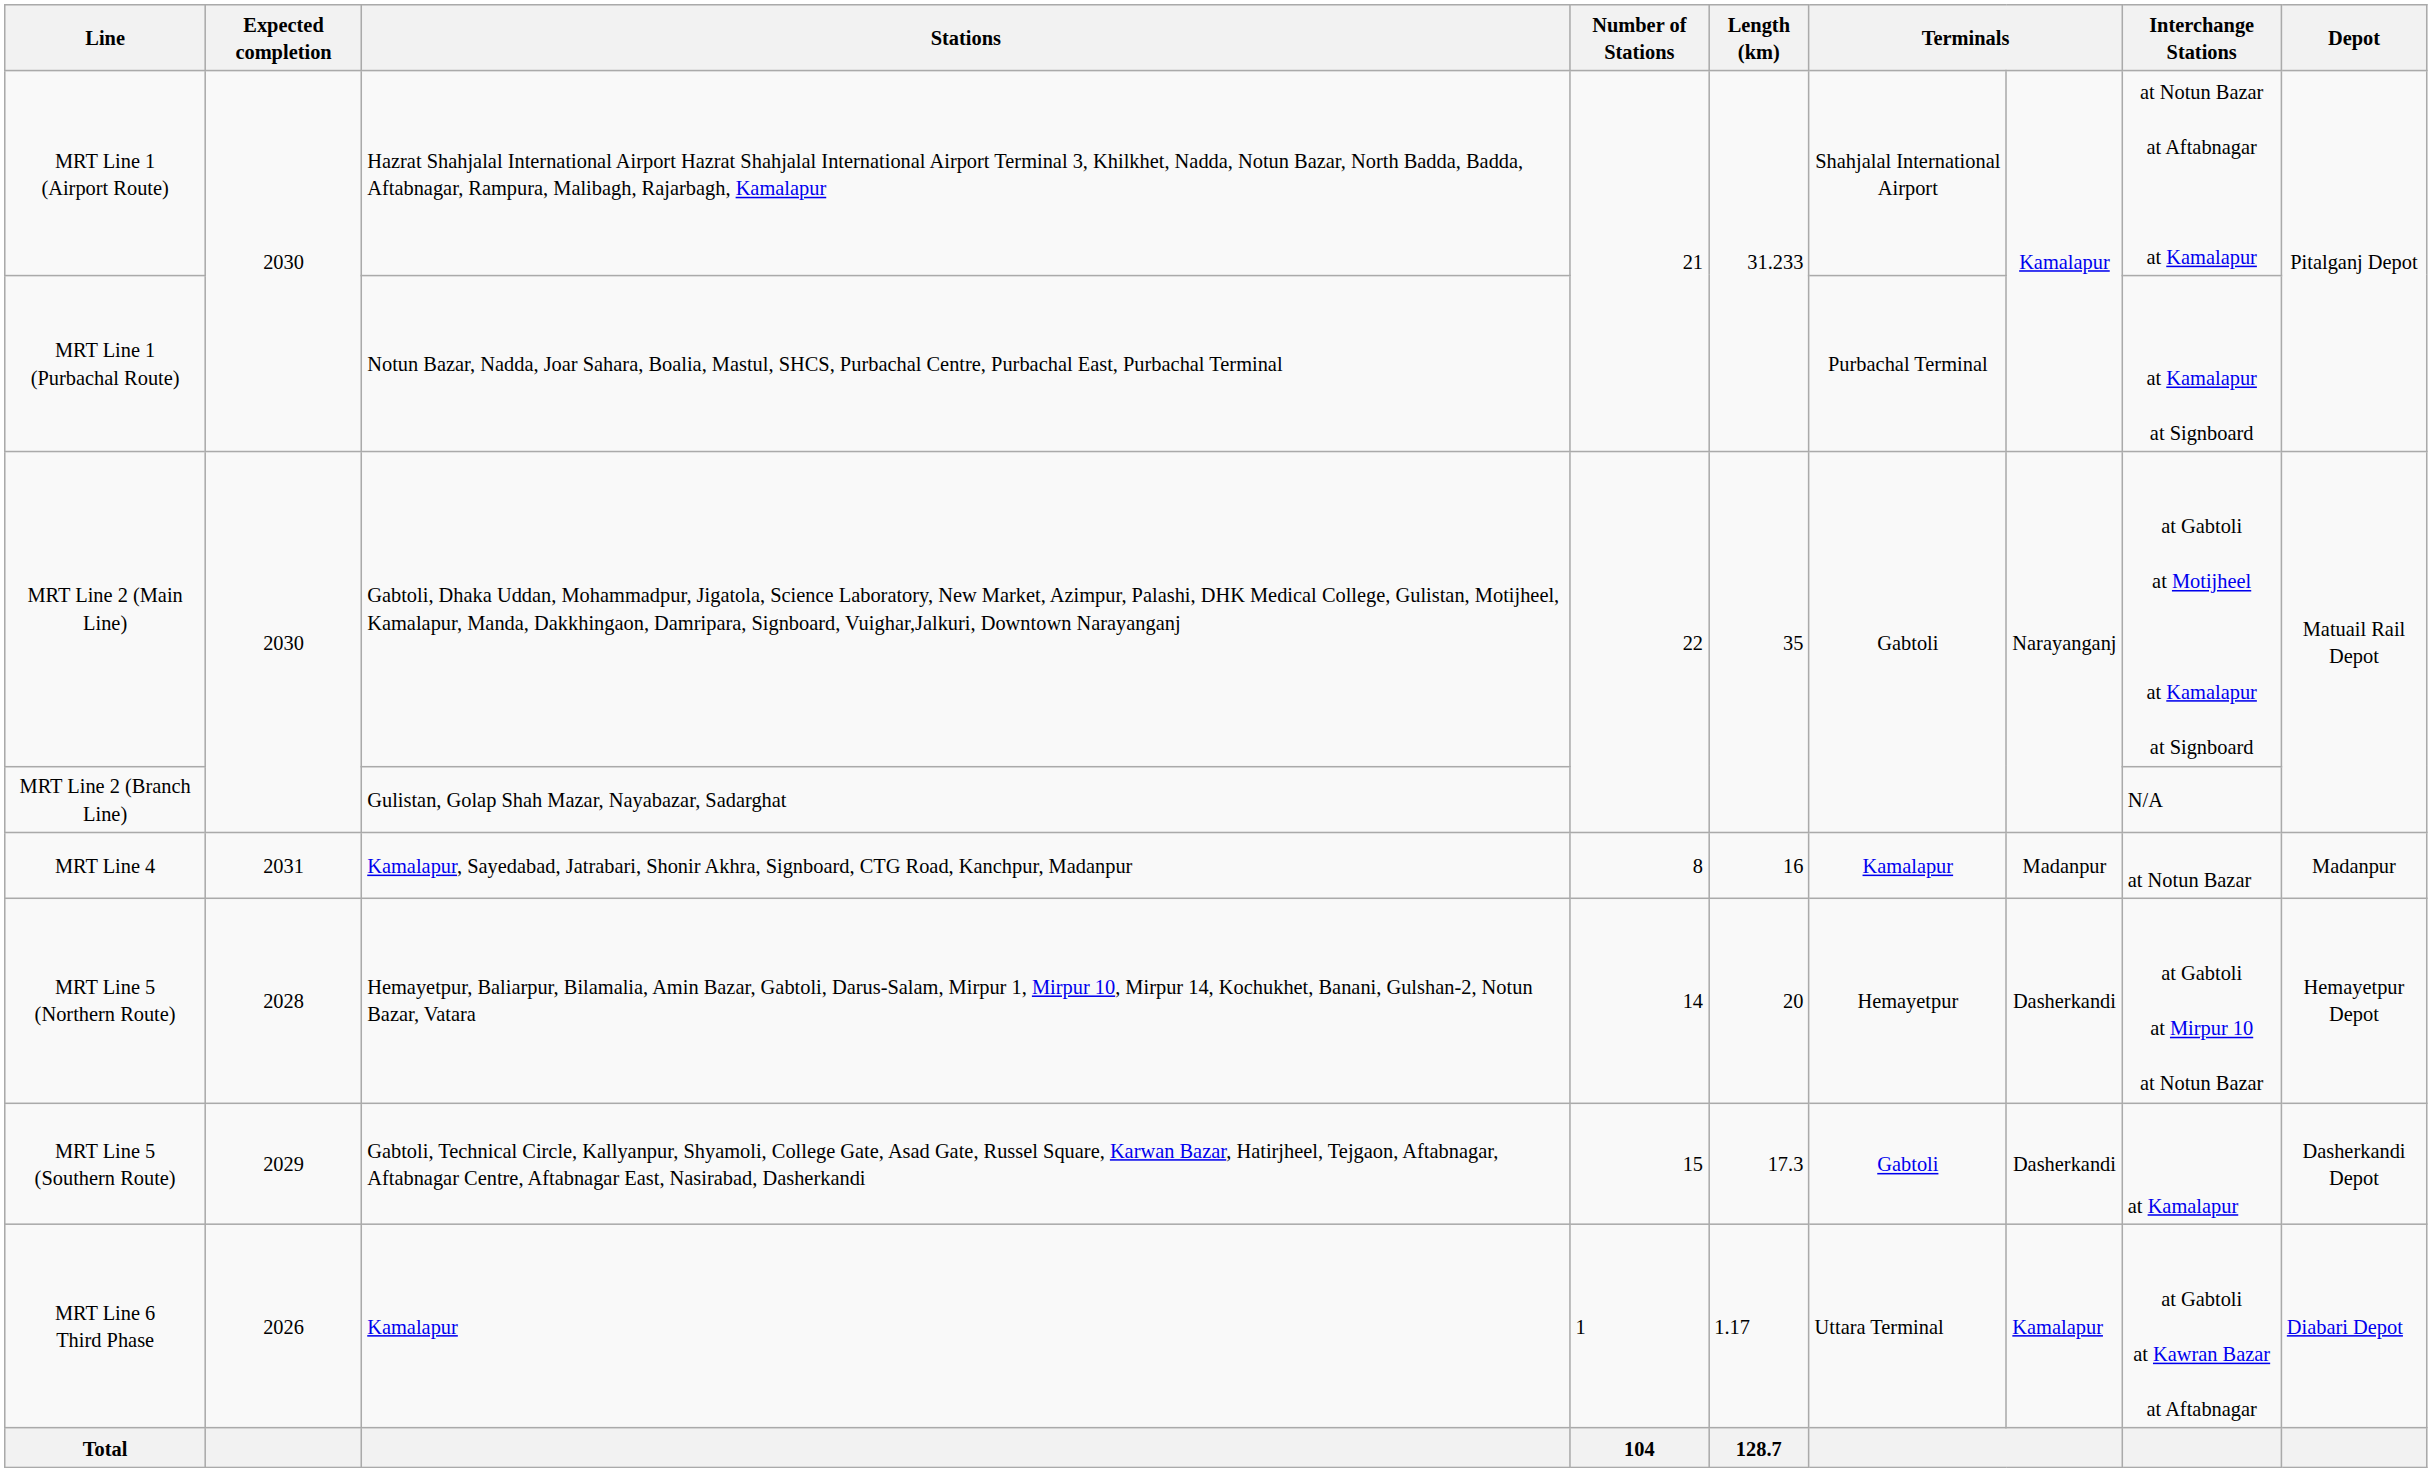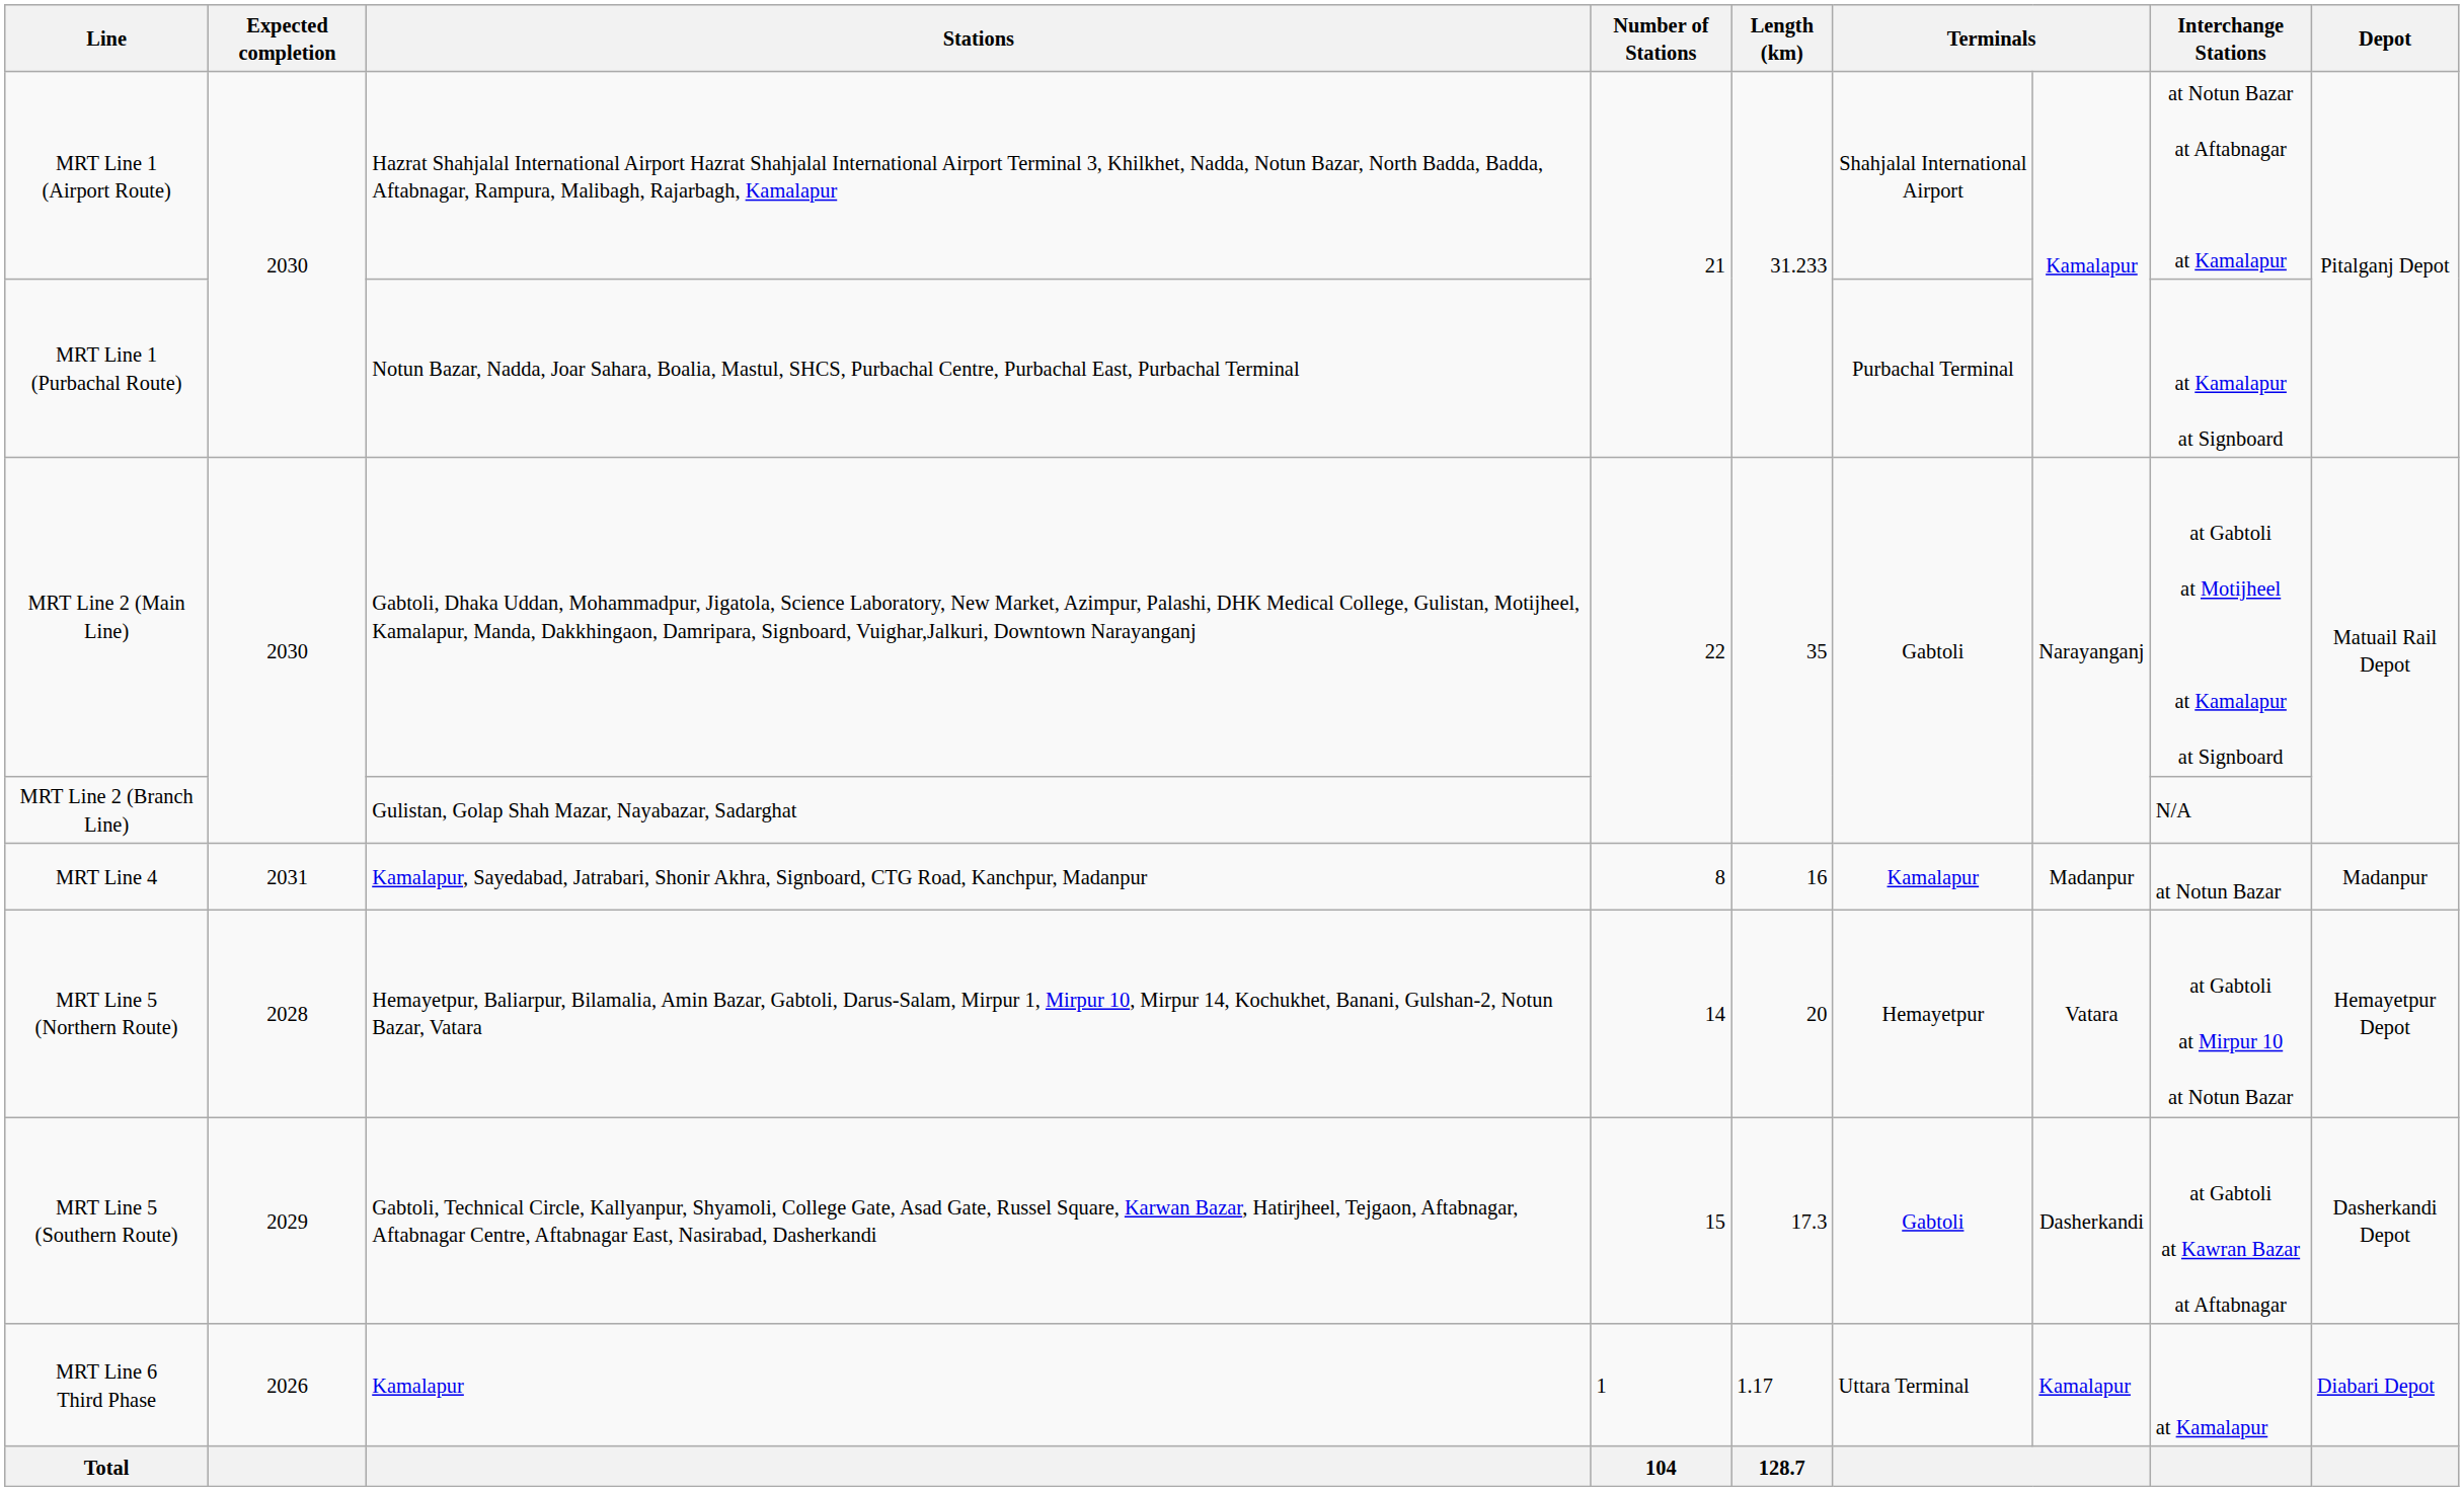 <table class="wikitable" style="margin:auto;">
 <tr>
 <th><small>Line</small></th>
 <th><small>Expected completion</small></th>
 <th><small>Stations</small></th>
 <th><small>Number of Stations</small></th>
 <th><small>Length (km)</small></th>
 <th colspan="2"><small>Terminals</small></th>
 <th><small>Interchange Stations</small></th>
 <th><small>Depot</small></th>
 </tr>
 <tr>
 <td style="text-align: center;"><small>MRT Line 1<br>(Airport Route)</small></td>
 <td rowspan="2" style="text-align: center;"><small>2030</small></td>
 <td style="text-align: left;"><small>Hazrat Shahjalal International Airport Hazrat Shahjalal International Airport Terminal 3, Khilkhet, Nadda, Notun Bazar, North Badda, Badda, Aftabnagar, Rampura, Malibagh, Rajarbagh, <a href='#'>Kamalapur</a></small></td>
 <td rowspan="2" style="text-align: right;"><small>21<br></small></td>
 <td rowspan="2" style="text-align: right;"><small>31.233<br></small></td>
 <td style="text-align: center;"><small>Shahjalal International Airport</small></td>
 <td rowspan="2" style="text-align: center;"><small><a href='#'>Kamalapur</a></small></td>
 <td style="text-align: center;"><small> at Notun Bazar</small><br><small></small><br><small>at Aftabnagar</small><br><small></small><br><small></small><br><small></small><br><small>at <a href='#'>Kamalapur</a></small></td>
 <td rowspan="2" style="text-align: center;"><small>Pitalganj Depot</small></td>
 </tr>
 <tr>
 <td style="text-align: center;"><small>MRT Line 1<br>(Purbachal Route)</small></td>
 <td style="text-align: left;"><small>Notun Bazar, Nadda,   Joar Sahara, Boalia, Mastul,  SHCS, Purbachal Centre, Purbachal East,  Purbachal Terminal</small></td>
 <td style="text-align: center;"><small>Purbachal Terminal</small></td>
 <td style="text-align: center;"><small></small><br><small></small><br><small></small><br><small>at <a href='#'>Kamalapur</a></small><br><small></small><br><small>at Signboard</small></td>
 </tr>
 <tr>
 <td style="text-align: center;"><small>MRT Line 2 (Main Line)</small></td>
 <td rowspan="2" style="text-align: center;"><small>2030</small></td>
 <td style="text-align: left;"><small>Gabtoli, Dhaka Uddan, Mohammadpur, Jigatola, Science Laboratory, New Market, Azimpur, Palashi, DHK Medical College, Gulistan, Motijheel, Kamalapur, Manda, Dakkhingaon, Damripara, Signboard, Vuighar,Jalkuri, Downtown Narayanganj</small></td>
 <td rowspan="2" style="text-align: right;"><small>22</small></td>
 <td rowspan="2" style="text-align: right;"><small>35</small></td>
 <td rowspan="2" style="text-align: center;"><small>Gabtoli</small></td>
 <td rowspan="2" style="text-align: center;"><small>Narayanganj</small></td>
 <td style="text-align: center;"><small></small><br><small></small><br><small>at Gabtoli</small><br><small></small><br><small>at <a href='#'>Motijheel</a></small><br><small></small><br><small></small><br><small></small><br><small>at <a href='#'>Kamalapur</a></small><br><small></small><br><small>at Signboard</small></td>
 <td rowspan="2" style="text-align: center;"><small>Matuail Rail Depot</small></td>
 </tr>
 <tr>
 <td style="text-align: center;"><small>MRT Line 2 (Branch Line)</small></td>
 <td><small>Gulistan, Golap Shah Mazar, Nayabazar, Sadarghat</small></td>
 <td><small>N/A</small></td>
 </tr>
 <tr>
 <td style="text-align: center;"><small>MRT Line 4</small></td>
 <td style="text-align: center;"><small>2031</small></td>
 <td style="text-align: left;"><small><a href='#'>Kamalapur</a>, Sayedabad, Jatrabari, Shonir Akhra, Signboard, CTG Road, Kanchpur, Madanpur</small></td>
 <td style="text-align: right;"><small>8</small></td>
 <td style="text-align: right;"><small>16</small></td>
 <td style="text-align: center;"><small><a href='#'>Kamalapur</a></small></td>
 <td style="text-align: center;"><small>Madanpur</small></td>
 <td><small></small><br><small>at Notun Bazar</small></td>
 <td style="text-align: center;"><small>Madanpur</small></td>
 </tr>
 <tr>
 <td style="text-align: center;"><small>MRT Line 5<br>(Northern Route)</small></td>
 <td style="text-align: center;"><small>2028</small></td>
 <td style="text-align: left;"><small>Hemayetpur, Baliarpur, Bilamalia, Amin Bazar, Gabtoli, Darus-Salam, Mirpur 1, <a href='#'>Mirpur 10</a>, Mirpur 14, Kochukhet, Banani, Gulshan-2, Notun Bazar, Vatara</small></td>
 <td style="text-align: right;"><small>14</small></td>
 <td style="text-align: right;"><small>20</small></td>
 <td style="text-align: center;"><small>Hemayetpur</small></td>
-<td style="text-align: center;"><small>Dasherkandi</small></td>
+<td style="text-align: center;"><small>Vatara</small></td>
 <td style="text-align: center;"><small></small><br><small></small><br><small>at Gabtoli</small><br><small></small><br><small>at <a href='#'>Mirpur 10</a></small><br><small></small><br><small>at Notun Bazar</small></td>
 <td style="text-align: center;"><small>Hemayetpur Depot</small></td>
 </tr>
 <tr>
 <td style="text-align: center;"><small>MRT Line 5<br>(Southern Route)</small></td>
 <td style="text-align: center;"><small>2029</small></td>
 <td style="text-align: left;"><small>Gabtoli, Technical Circle, Kallyanpur, Shyamoli, College Gate, Asad Gate, Russel Square, <a href='#'>Karwan Bazar</a>, Hatirjheel, Tejgaon, Aftabnagar, Aftabnagar Centre, Aftabnagar East, Nasirabad, Dasherkandi</small></td>
 <td style="text-align: right;"><small>15</small></td>
 <td style="text-align: right;"><small>17.3</small></td>
 <td style="text-align: center;"><a href='#'><small>Gabtoli</small></a></td>
 <td style="text-align: center;"><small>Dasherkandi</small></td>
-<td><small></small><br><small></small><br><small></small><br><small>at <a href='#'>Kamalapur</a></small></td>
+<td style="text-align: center;"><small></small><br><small></small><br><small>at Gabtoli</small><br><small></small><br><small>at <a href='#'>Kawran Bazar</a></small><br><small></small><br><small>at Aftabnagar</small></td>
 <td style="text-align: center;"><small>Dasherkandi Depot</small></td>
 </tr>
 <tr>
 <td style="text-align: center;"><small>MRT Line 6</small><br><small>Third Phase</small></td>
 <td style="text-align: center;"><small>2026</small></td>
 <td><a href='#'><small>Kamalapur</small></a></td>
 <td><small>1</small></td>
 <td><small>1.17</small></td>
 <td><small>Uttara Terminal</small></td>
 <td><small><a href='#'>Kamalapur</a></small></td>
-<td style="text-align: center;"><small></small><br><small></small><br><small>at Gabtoli</small><br><small></small><br><small>at <a href='#'>Kawran Bazar</a></small><br><small></small><br><small>at Aftabnagar</small></td>
+<td><small></small><br><small></small><br><small></small><br><small>at <a href='#'>Kamalapur</a></small></td>
 <td><small><a href='#'>Diabari Depot</a></small></td>
 </tr>
 <tr>
 <th colspan="1"><small>Total</small></th>
 <th></th>
 <th></th>
 <th><small>104</small></th>
 <th colspan="1"><small>128.7</small></th>
 <th colspan="2" style="text-align:right;"></th>
 <th></th>
 <th></th>
 </tr>
 </table>
